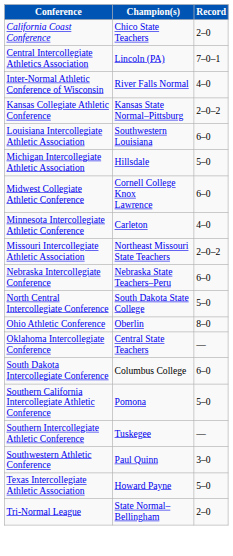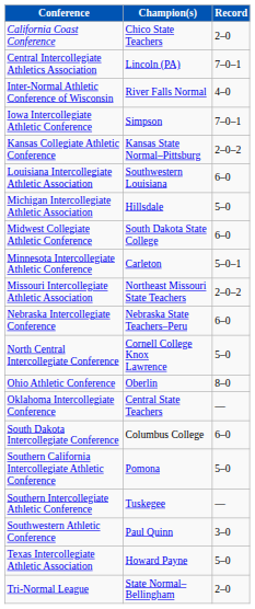 <table class="wikitable" width="60%">
 <tr>
 <th style="background:#0054B3; color:#FFFFFF;">Conference</th>
 <th style="background:#0054B3; color:#FFFFFF;">Champion(s)</th>
 <th style="background:#0054B3; color:#FFFFFF;">Record</th>
 </tr>
 <tr align="left">
 <td><em><a href='#'>California Coast Conference</a></em></td>
 <td><a href='#'>Chico State Teachers</a></td>
 <td>2–0</td>
 </tr>
 <tr align="left">
 <td><a href='#'>Central Intercollegiate Athletics Association</a></td>
 <td><a href='#'>Lincoln (PA)</a></td>
 <td>7–0–1</td>
 </tr>
 <tr align="left">
 <td><a href='#'>Inter-Normal Athletic Conference of Wisconsin</a></td>
 <td><a href='#'>River Falls Normal</a></td>
 <td>4–0</td>
 </tr>
 <tr align="left">
+<td><a href='#'>Iowa Intercollegiate Athletic Conference</a></td>
+<td><a href='#'>Simpson</a></td>
+<td>7–0–1</td>
+</tr>
+<tr align="left">
 <td><a href='#'>Kansas Collegiate Athletic Conference</a></td>
 <td><a href='#'>Kansas State Normal–Pittsburg</a></td>
 <td>2–0–2</td>
 </tr>
 <tr align="left">
 <td><a href='#'>Louisiana Intercollegiate Athletic Association</a></td>
 <td><a href='#'>Southwestern Louisiana</a></td>
 <td>6–0</td>
 </tr>
 <tr align="left">
 <td><a href='#'>Michigan Intercollegiate Athletic Association</a></td>
 <td><a href='#'>Hillsdale</a></td>
 <td>5–0</td>
 </tr>
 <tr align="left">
 <td><a href='#'>Midwest Collegiate Athletic Conference</a></td>
-<td><a href='#'>Cornell College</a><br><a href='#'>Knox</a><br><a href='#'>Lawrence</a></td>
+<td><a href='#'>South Dakota State College</a></td>
 <td>6–0</td>
 </tr>
 <tr align="left">
 <td><a href='#'>Minnesota Intercollegiate Athletic Conference</a></td>
 <td><a href='#'>Carleton</a></td>
-<td>4–0</td>
+<td>5–0–1</td>
 </tr>
 <tr align="left">
 <td><a href='#'>Missouri Intercollegiate Athletic Association</a></td>
 <td><a href='#'>Northeast Missouri State Teachers</a></td>
 <td>2–0–2</td>
 </tr>
 <tr align="left">
 <td><a href='#'>Nebraska Intercollegiate Conference</a></td>
 <td><a href='#'>Nebraska State Teachers–Peru</a></td>
 <td>6–0</td>
 </tr>
 <tr align="left">
 <td><a href='#'>North Central Intercollegiate Conference</a></td>
-<td><a href='#'>South Dakota State College</a></td>
+<td><a href='#'>Cornell College</a><br><a href='#'>Knox</a><br><a href='#'>Lawrence</a></td>
 <td>5–0</td>
 </tr>
 <tr align="left">
 <td><a href='#'>Ohio Athletic Conference</a></td>
 <td><a href='#'>Oberlin</a></td>
 <td>8–0</td>
 </tr>
 <tr align="left">
 <td><a href='#'>Oklahoma Intercollegiate Conference</a></td>
 <td><a href='#'>Central State Teachers</a></td>
 <td>—</td>
 </tr>
 <tr align="left">
 <td><a href='#'>South Dakota Intercollegiate Conference</a></td>
 <td>Columbus College</td>
 <td>6–0</td>
 </tr>
 <tr align="left">
 <td><a href='#'>Southern California Intercollegiate Athletic Conference</a></td>
 <td><a href='#'>Pomona</a></td>
 <td>5–0</td>
 </tr>
 <tr align="left">
 <td><a href='#'>Southern Intercollegiate Athletic Conference</a></td>
 <td><a href='#'>Tuskegee</a></td>
 <td>—</td>
 </tr>
 <tr align="left">
 <td><a href='#'>Southwestern Athletic Conference</a></td>
 <td><a href='#'>Paul Quinn</a></td>
 <td>3–0</td>
 </tr>
 <tr align="left">
 <td><a href='#'>Texas Intercollegiate Athletic Association</a></td>
 <td><a href='#'>Howard Payne</a></td>
 <td>5–0</td>
 </tr>
 <tr align="left">
 <td><a href='#'>Tri-Normal League</a></td>
 <td><a href='#'>State Normal–Bellingham</a></td>
 <td>2–0</td>
 </tr>
 </table>
